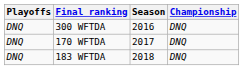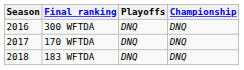 <table class="wikitable sortable">
 <tr>
+<th>Season</th>
+<th><a href='#'>Final ranking</a></th>
 <th>Playoffs</th>
-<th><a href='#'>Final ranking</a></th>
-<th>Season</th>
 <th><a href='#'>Championship</a></th>
 </tr>
 <tr>
+<td>2016</td>
+<td>300 WFTDA</td>
 <td><em>DNQ</em></td>
-<td>300 WFTDA</td>
-<td>2016</td>
 <td><em>DNQ</em></td>
 </tr>
 <tr>
+<td>2017</td>
+<td>170 WFTDA</td>
 <td><em>DNQ</em></td>
-<td>170 WFTDA</td>
-<td>2017</td>
 <td><em>DNQ</em></td>
 </tr>
 <tr>
+<td>2018</td>
+<td>183 WFTDA</td>
 <td><em>DNQ</em></td>
-<td>183 WFTDA</td>
-<td>2018</td>
 <td><em>DNQ</em></td>
 </tr>
 </table>
